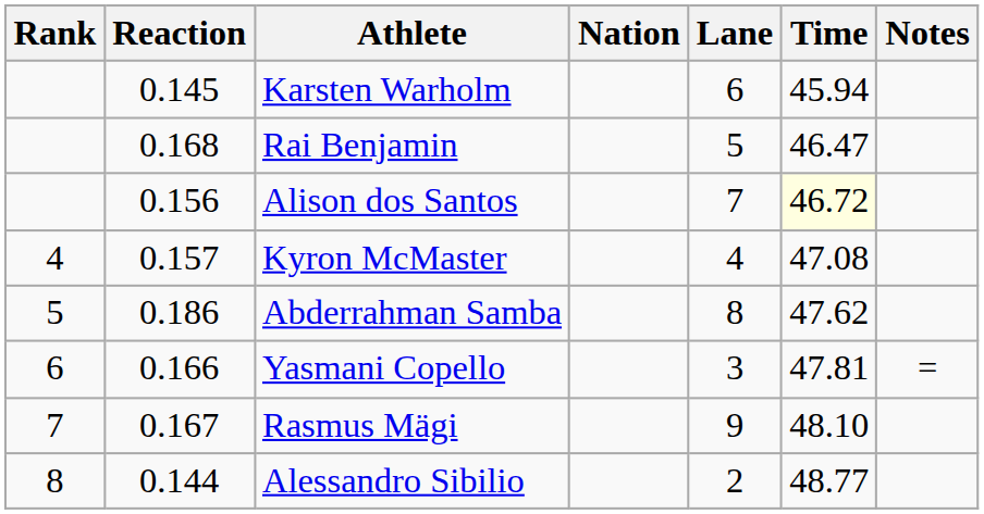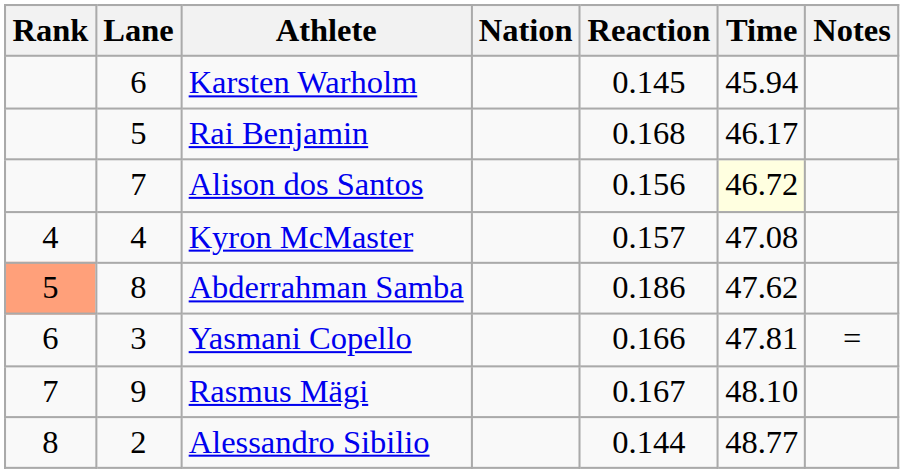 <table class="wikitable sortable" style="text-align:center">
 <tr>
 <th>Rank</th>
-<th>Reaction</th>
+<th>Lane</th>
 <th>Athlete</th>
 <th>Nation</th>
-<th>Lane</th>
+<th>Reaction</th>
 <th>Time</th>
 <th>Notes</th>
 </tr>
 <tr>
 <td></td>
-<td>0.145</td>
+<td>6</td>
 <td align="left"><a href='#'>Karsten Warholm</a></td>
 <td align="left"></td>
-<td>6</td>
+<td>0.145</td>
 <td>45.94</td>
 <td></td>
 </tr>
 <tr>
 <td></td>
-<td>0.168</td>
+<td>5</td>
 <td align="left"><a href='#'>Rai Benjamin</a></td>
 <td align="left"></td>
-<td>5</td>
-<td>46.47</td>
+<td>0.168</td>
+<td>46.17</td>
 <td></td>
 </tr>
 <tr>
 <td></td>
-<td>0.156</td>
+<td>7</td>
 <td align="left"><a href='#'>Alison dos Santos</a></td>
 <td align="left"></td>
-<td>7</td>
+<td>0.156</td>
 <td style="background: lightyellow;">46.72</td>
 <td></td>
 </tr>
 <tr>
 <td>4</td>
-<td>0.157</td>
+<td>4</td>
 <td align="left"><a href='#'>Kyron McMaster</a></td>
 <td align="left"></td>
-<td>4</td>
+<td>0.157</td>
 <td>47.08</td>
 <td></td>
 </tr>
 <tr>
-<td>5</td>
-<td>0.186</td>
+<td style="background: lightsalmon;">5</td>
+<td>8</td>
 <td align="left"><a href='#'>Abderrahman Samba</a></td>
 <td align="left"></td>
-<td>8</td>
+<td>0.186</td>
 <td>47.62</td>
 <td></td>
 </tr>
 <tr>
 <td>6</td>
-<td>0.166</td>
+<td>3</td>
 <td align="left"><a href='#'>Yasmani Copello</a></td>
 <td align="left"></td>
-<td>3</td>
+<td>0.166</td>
 <td>47.81</td>
 <td>=</td>
 </tr>
 <tr>
 <td>7</td>
-<td>0.167</td>
+<td>9</td>
 <td align="left"><a href='#'>Rasmus Mägi</a></td>
 <td align="left"></td>
-<td>9</td>
+<td>0.167</td>
 <td>48.10</td>
 <td></td>
 </tr>
 <tr>
 <td>8</td>
-<td>0.144</td>
+<td>2</td>
 <td align="left"><a href='#'>Alessandro Sibilio</a></td>
 <td align="left"></td>
-<td>2</td>
+<td>0.144</td>
 <td>48.77</td>
 <td></td>
 </tr>
 </table>
